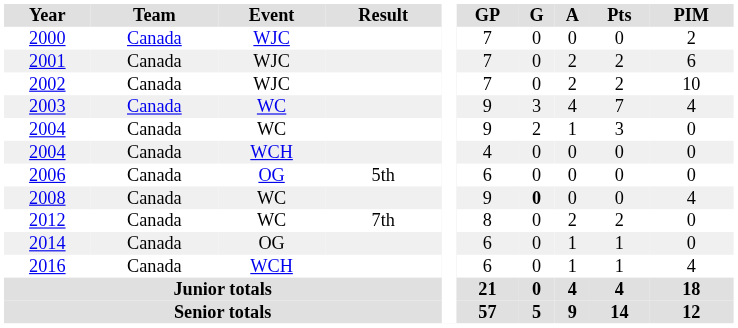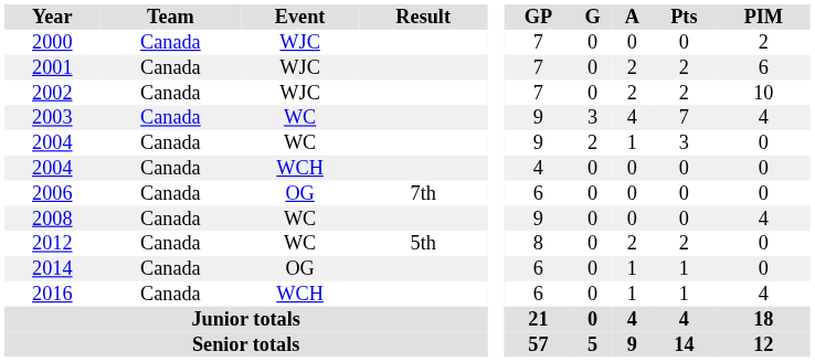 <table border="0" cellpadding="1" cellspacing="0" style="text-align:center; width:40em">
 <tr ALIGN="centre" bgcolor="#e0e0e0">
 <th>Year</th>
 <th>Team</th>
 <th>Event</th>
 <th>Result</th>
 <th rowspan="99" bgcolor="#ffffff"> </th>
 <th>GP</th>
 <th>G</th>
 <th>A</th>
 <th>Pts</th>
 <th>PIM</th>
 </tr>
 <tr>
 <td><a href='#'>2000</a></td>
 <td><a href='#'>Canada</a></td>
 <td><a href='#'>WJC</a></td>
 <td></td>
 <td>7</td>
 <td>0</td>
 <td>0</td>
 <td>0</td>
 <td>2</td>
 </tr>
 <tr bgcolor="#f0f0f0">
 <td><a href='#'>2001</a></td>
 <td>Canada</td>
 <td>WJC</td>
 <td></td>
 <td>7</td>
 <td>0</td>
 <td>2</td>
 <td>2</td>
 <td>6</td>
 </tr>
 <tr>
 <td><a href='#'>2002</a></td>
 <td>Canada</td>
 <td>WJC</td>
 <td></td>
 <td>7</td>
 <td>0</td>
 <td>2</td>
 <td>2</td>
 <td>10</td>
 </tr>
 <tr bgcolor="#f0f0f0">
 <td><a href='#'>2003</a></td>
 <td><a href='#'>Canada</a></td>
 <td><a href='#'>WC</a></td>
 <td></td>
 <td>9</td>
 <td>3</td>
 <td>4</td>
 <td>7</td>
 <td>4</td>
 </tr>
 <tr>
 <td><a href='#'>2004</a></td>
 <td>Canada</td>
 <td>WC</td>
 <td></td>
 <td>9</td>
 <td>2</td>
 <td>1</td>
 <td>3</td>
 <td>0</td>
 </tr>
 <tr bgcolor="#f0f0f0">
 <td><a href='#'>2004</a></td>
 <td>Canada</td>
 <td><a href='#'>WCH</a></td>
 <td></td>
 <td>4</td>
 <td>0</td>
 <td>0</td>
 <td>0</td>
 <td>0</td>
 </tr>
 <tr>
 <td><a href='#'>2006</a></td>
 <td>Canada</td>
 <td><a href='#'>OG</a></td>
-<td>5th</td>
+<td>7th</td>
 <td>6</td>
 <td>0</td>
 <td>0</td>
 <td>0</td>
 <td>0</td>
 </tr>
 <tr bgcolor="#f0f0f0">
 <td><a href='#'>2008</a></td>
 <td>Canada</td>
 <td>WC</td>
 <td></td>
 <td>9</td>
-<td><strong>0</strong></td>
+<td>0</td>
 <td>0</td>
 <td>0</td>
 <td>4</td>
 </tr>
 <tr>
 <td><a href='#'>2012</a></td>
 <td>Canada</td>
 <td>WC</td>
-<td>7th</td>
+<td>5th</td>
 <td>8</td>
 <td>0</td>
 <td>2</td>
 <td>2</td>
 <td>0</td>
 </tr>
 <tr bgcolor="#f0f0f0">
 <td><a href='#'>2014</a></td>
 <td>Canada</td>
 <td>OG</td>
 <td></td>
 <td>6</td>
 <td>0</td>
 <td>1</td>
 <td>1</td>
 <td>0</td>
 </tr>
 <tr>
 <td><a href='#'>2016</a></td>
 <td>Canada</td>
 <td><a href='#'>WCH</a></td>
 <td></td>
 <td>6</td>
 <td>0</td>
 <td>1</td>
 <td>1</td>
 <td>4</td>
 </tr>
 <tr bgcolor="#e0e0e0">
 <th colspan=4>Junior totals</th>
 <th>21</th>
 <th>0</th>
 <th>4</th>
 <th>4</th>
 <th>18</th>
 </tr>
 <tr bgcolor="#e0e0e0">
 <th colspan=4>Senior totals</th>
 <th>57</th>
 <th>5</th>
 <th>9</th>
 <th>14</th>
 <th>12</th>
 </tr>
 </table>
